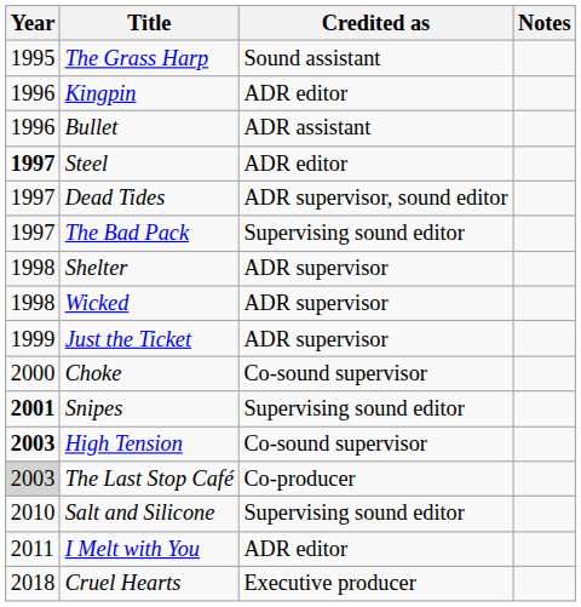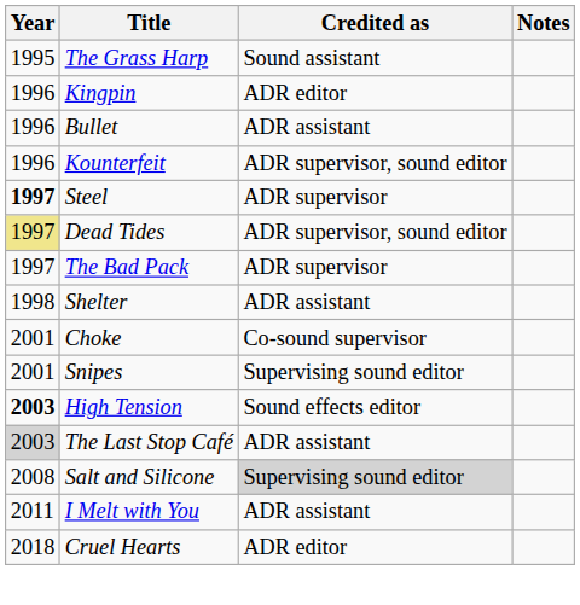 <table class="wikitable sortable">
 <tr>
 <th>Year</th>
 <th>Title</th>
 <th>Credited as</th>
 <th class="unsortable">Notes</th>
 </tr>
 <tr>
 <td>1995</td>
 <td><em><a href='#'>The Grass Harp</a></em></td>
 <td>Sound assistant</td>
 <td></td>
 </tr>
 <tr>
 <td>1996</td>
 <td><em><a href='#'>Kingpin</a></em></td>
 <td>ADR editor</td>
 <td></td>
 </tr>
 <tr>
 <td>1996</td>
 <td><em>Bullet</em></td>
 <td>ADR assistant</td>
 <td></td>
 </tr>
 <tr>
-<td><strong>1997</strong></td>
-<td><em>Steel</em></td>
-<td>ADR editor</td>
+<td>1996</td>
+<td><em><a href='#'>Kounterfeit</a></em></td>
+<td>ADR supervisor, sound editor</td>
 <td></td>
 </tr>
 <tr>
-<td>1997</td>
+<td><strong>1997</strong></td>
+<td><em>Steel</em></td>
+<td>ADR supervisor</td>
+<td></td>
+</tr>
+<tr>
+<td style="background: khaki;">1997</td>
 <td><em>Dead Tides</em></td>
 <td>ADR supervisor, sound editor</td>
 <td></td>
 </tr>
 <tr>
 <td>1997</td>
 <td><em><a href='#'>The Bad Pack</a></em></td>
-<td>Supervising sound editor</td>
+<td>ADR supervisor</td>
 <td></td>
 </tr>
 <tr>
 <td>1998</td>
 <td><em>Shelter</em></td>
-<td>ADR supervisor</td>
+<td>ADR assistant</td>
 <td></td>
 </tr>
 <tr>
-<td>1998</td>
-<td><em><a href='#'>Wicked</a></em></td>
-<td>ADR supervisor</td>
-<td></td>
-</tr>
-<tr>
-<td>1999</td>
-<td><em><a href='#'>Just the Ticket</a></em></td>
-<td>ADR supervisor</td>
-<td></td>
-</tr>
-<tr>
-<td>2000</td>
+<td>2001</td>
 <td><em>Choke</em></td>
 <td>Co-sound supervisor</td>
 <td></td>
 </tr>
 <tr>
-<td><strong>2001</strong></td>
+<td>2001</td>
 <td><em>Snipes</em></td>
 <td>Supervising sound editor</td>
 <td></td>
 </tr>
 <tr>
 <td><strong>2003</strong></td>
 <td><em><a href='#'>High Tension</a></em></td>
-<td>Co-sound supervisor</td>
+<td>Sound effects editor</td>
 <td></td>
 </tr>
 <tr>
 <td style="background: lightgrey;">2003</td>
 <td><em>The Last Stop Café</em></td>
-<td>Co-producer</td>
+<td>ADR assistant</td>
 <td></td>
 </tr>
 <tr>
-<td>2010</td>
+<td>2008</td>
 <td><em>Salt and Silicone</em></td>
-<td>Supervising sound editor</td>
+<td style="background: lightgrey;">Supervising sound editor</td>
 <td></td>
 </tr>
 <tr>
 <td>2011</td>
 <td><em><a href='#'>I Melt with You</a></em></td>
-<td>ADR editor</td>
+<td>ADR assistant</td>
 <td></td>
 </tr>
 <tr>
 <td>2018</td>
 <td><em>Cruel Hearts</em></td>
-<td>Executive producer</td>
+<td>ADR editor</td>
 <td></td>
 </tr>
 </table>
